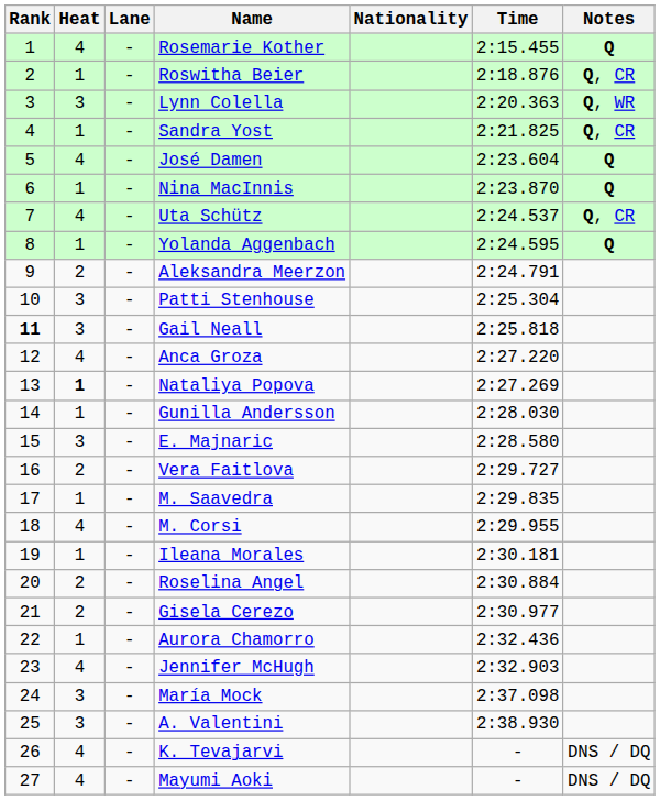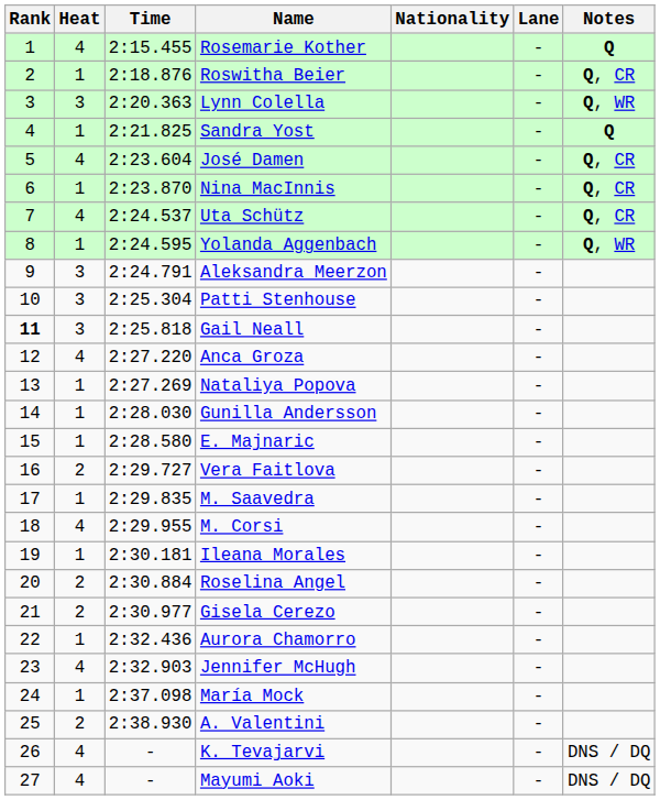 <table class="wikitable sortable" style="text-align:center">
 <tr>
 <th>Rank</th>
 <th>Heat</th>
-<th>Lane</th>
+<th>Time</th>
 <th>Name</th>
 <th>Nationality</th>
-<th>Time</th>
+<th>Lane</th>
 <th>Notes</th>
 </tr>
 <tr bgcolor=ccffcc>
 <td>1</td>
 <td>4</td>
-<td>-</td>
+<td>2:15.455</td>
 <td align=left><a href='#'>Rosemarie Kother</a></td>
 <td align=left></td>
-<td>2:15.455</td>
+<td>-</td>
 <td><strong>Q</strong></td>
 </tr>
 <tr bgcolor=ccffcc>
 <td>2</td>
 <td>1</td>
-<td>-</td>
+<td>2:18.876</td>
 <td align=left><a href='#'>Roswitha Beier</a></td>
 <td align=left></td>
-<td>2:18.876</td>
+<td>-</td>
 <td><strong>Q</strong>, <a href='#'>CR</a></td>
 </tr>
 <tr bgcolor=ccffcc>
 <td>3</td>
 <td>3</td>
-<td>-</td>
+<td>2:20.363</td>
 <td align=left><a href='#'>Lynn Colella</a></td>
 <td align=left></td>
-<td>2:20.363</td>
+<td>-</td>
 <td><strong>Q</strong>, <a href='#'>WR</a></td>
 </tr>
 <tr bgcolor=ccffcc>
 <td>4</td>
 <td>1</td>
-<td>-</td>
+<td>2:21.825</td>
 <td align=left><a href='#'>Sandra Yost</a></td>
 <td align=left></td>
-<td>2:21.825</td>
-<td><strong>Q</strong>, <a href='#'>CR</a></td>
+<td>-</td>
+<td><strong>Q</strong></td>
 </tr>
 <tr bgcolor=ccffcc>
 <td>5</td>
 <td>4</td>
-<td>-</td>
+<td>2:23.604</td>
 <td align=left><a href='#'>José Damen</a></td>
 <td align=left></td>
-<td>2:23.604</td>
-<td><strong>Q</strong></td>
+<td>-</td>
+<td><strong>Q</strong>, <a href='#'>CR</a></td>
 </tr>
 <tr bgcolor=ccffcc>
 <td>6</td>
 <td>1</td>
-<td>-</td>
+<td>2:23.870</td>
 <td align=left><a href='#'>Nina MacInnis</a></td>
 <td align=left></td>
-<td>2:23.870</td>
-<td><strong>Q</strong></td>
+<td>-</td>
+<td><strong>Q</strong>, <a href='#'>CR</a></td>
 </tr>
 <tr bgcolor=ccffcc>
 <td>7</td>
 <td>4</td>
-<td>-</td>
+<td>2:24.537</td>
 <td align=left><a href='#'>Uta Schütz</a></td>
 <td align=left></td>
-<td>2:24.537</td>
+<td>-</td>
 <td><strong>Q</strong>, <a href='#'>CR</a></td>
 </tr>
 <tr bgcolor=ccffcc>
 <td>8</td>
 <td>1</td>
-<td>-</td>
+<td>2:24.595</td>
 <td align=left><a href='#'>Yolanda Aggenbach</a></td>
 <td align=left></td>
-<td>2:24.595</td>
-<td><strong>Q</strong></td>
+<td>-</td>
+<td><strong>Q</strong>, <a href='#'>WR</a></td>
 </tr>
 <tr>
 <td>9</td>
-<td>2</td>
-<td>-</td>
+<td>3</td>
+<td>2:24.791</td>
 <td align=left><a href='#'>Aleksandra Meerzon</a></td>
 <td align=left></td>
-<td>2:24.791</td>
+<td>-</td>
 <td></td>
 </tr>
 <tr>
 <td>10</td>
 <td>3</td>
-<td>-</td>
+<td>2:25.304</td>
 <td align=left><a href='#'>Patti Stenhouse</a></td>
 <td align=left></td>
-<td>2:25.304</td>
+<td>-</td>
 <td></td>
 </tr>
 <tr>
 <td><strong>11</strong></td>
 <td>3</td>
-<td>-</td>
+<td>2:25.818</td>
 <td align=left><a href='#'>Gail Neall</a></td>
 <td align=left></td>
-<td>2:25.818</td>
+<td>-</td>
 <td></td>
 </tr>
 <tr>
 <td>12</td>
 <td>4</td>
-<td>-</td>
+<td>2:27.220</td>
 <td align=left><a href='#'>Anca Groza</a></td>
 <td align=left></td>
-<td>2:27.220</td>
+<td>-</td>
 <td></td>
 </tr>
 <tr>
 <td>13</td>
-<td><strong>1</strong></td>
-<td>-</td>
+<td>1</td>
+<td>2:27.269</td>
 <td align=left><a href='#'>Nataliya Popova</a></td>
 <td align=left></td>
-<td>2:27.269</td>
+<td>-</td>
 <td></td>
 </tr>
 <tr>
 <td>14</td>
 <td>1</td>
-<td>-</td>
+<td>2:28.030</td>
 <td align=left><a href='#'>Gunilla Andersson</a></td>
 <td align=left></td>
-<td>2:28.030</td>
+<td>-</td>
 <td></td>
 </tr>
 <tr>
 <td>15</td>
-<td>3</td>
-<td>-</td>
+<td>1</td>
+<td>2:28.580</td>
 <td align=left><a href='#'>E. Majnaric</a></td>
 <td align=left></td>
-<td>2:28.580</td>
+<td>-</td>
 <td></td>
 </tr>
 <tr>
 <td>16</td>
 <td>2</td>
-<td>-</td>
+<td>2:29.727</td>
 <td align=left><a href='#'>Vera Faitlova</a></td>
 <td align=left></td>
-<td>2:29.727</td>
+<td>-</td>
 <td></td>
 </tr>
 <tr>
 <td>17</td>
 <td>1</td>
-<td>-</td>
+<td>2:29.835</td>
 <td align=left><a href='#'>M. Saavedra</a></td>
 <td align=left></td>
-<td>2:29.835</td>
+<td>-</td>
 <td></td>
 </tr>
 <tr>
 <td>18</td>
 <td>4</td>
-<td>-</td>
+<td>2:29.955</td>
 <td align=left><a href='#'>M. Corsi</a></td>
 <td align=left></td>
-<td>2:29.955</td>
+<td>-</td>
 <td></td>
 </tr>
 <tr>
 <td>19</td>
 <td>1</td>
-<td>-</td>
+<td>2:30.181</td>
 <td align=left><a href='#'>Ileana Morales</a></td>
 <td align=left></td>
-<td>2:30.181</td>
+<td>-</td>
 <td></td>
 </tr>
 <tr>
 <td>20</td>
 <td>2</td>
-<td>-</td>
+<td>2:30.884</td>
 <td align=left><a href='#'>Roselina Angel</a></td>
 <td align=left></td>
-<td>2:30.884</td>
+<td>-</td>
 <td></td>
 </tr>
 <tr>
 <td>21</td>
 <td>2</td>
-<td>-</td>
+<td>2:30.977</td>
 <td align=left><a href='#'>Gisela Cerezo</a></td>
 <td align=left></td>
-<td>2:30.977</td>
+<td>-</td>
 <td></td>
 </tr>
 <tr>
 <td>22</td>
 <td>1</td>
-<td>-</td>
+<td>2:32.436</td>
 <td align=left><a href='#'>Aurora Chamorro</a></td>
 <td align=left></td>
-<td>2:32.436</td>
+<td>-</td>
 <td></td>
 </tr>
 <tr>
 <td>23</td>
 <td>4</td>
-<td>-</td>
+<td>2:32.903</td>
 <td align=left><a href='#'>Jennifer McHugh</a></td>
 <td align=left></td>
-<td>2:32.903</td>
+<td>-</td>
 <td></td>
 </tr>
 <tr>
 <td>24</td>
-<td>3</td>
-<td>-</td>
+<td>1</td>
+<td>2:37.098</td>
 <td align=left><a href='#'>María Mock</a></td>
 <td align=left></td>
-<td>2:37.098</td>
+<td>-</td>
 <td></td>
 </tr>
 <tr>
 <td>25</td>
-<td>3</td>
-<td>-</td>
+<td>2</td>
+<td>2:38.930</td>
 <td align=left><a href='#'>A. Valentini</a></td>
 <td align=left></td>
-<td>2:38.930</td>
+<td>-</td>
 <td></td>
 </tr>
 <tr>
 <td>26</td>
 <td>4</td>
 <td>-</td>
 <td align=left><a href='#'>K. Tevajarvi</a></td>
 <td align=left></td>
 <td>-</td>
 <td>DNS / DQ</td>
 </tr>
 <tr>
 <td>27</td>
 <td>4</td>
 <td>-</td>
 <td align=left><a href='#'>Mayumi Aoki</a></td>
 <td align=left></td>
 <td>-</td>
 <td>DNS / DQ</td>
 </tr>
 </table>
